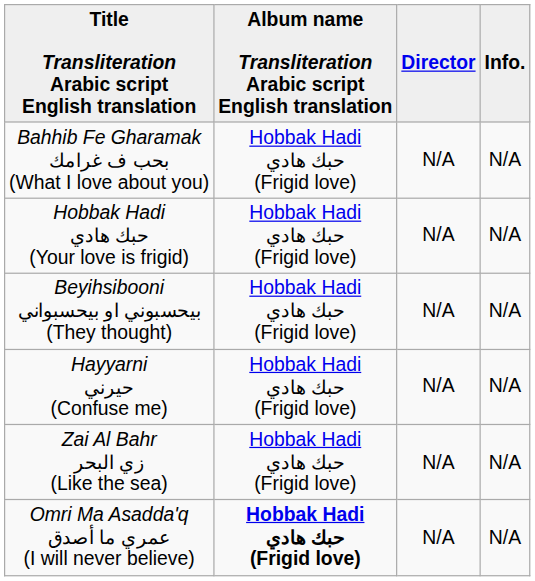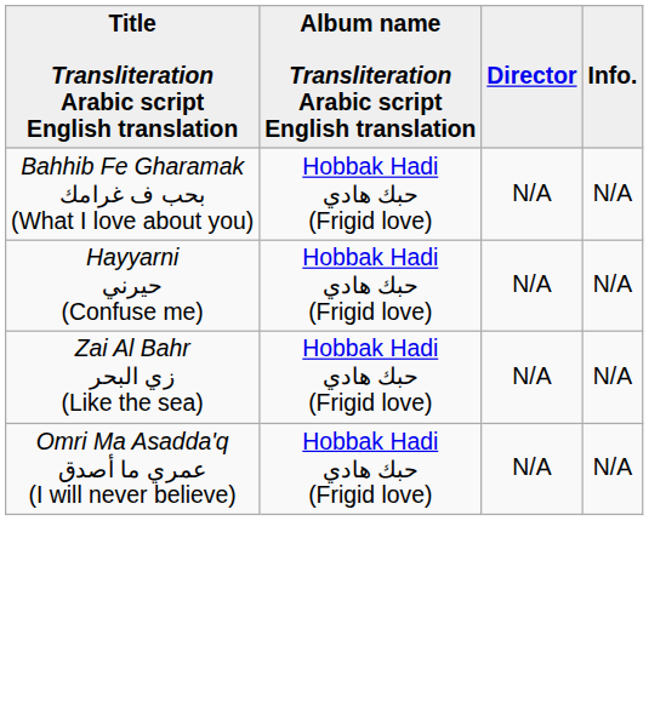 <table class="wikitable" style="text-align:center;">
 <tr>
 <th style="background:#efefef;">Title<br><br><em>Transliteration</em><br>Arabic script<br>English translation</th>
 <th style="background:#efefef;">Album name<br><br><em>Transliteration</em><br>Arabic script<br>English translation</th>
 <th style="background:#efefef;"><a href='#'>Director</a></th>
 <th style="background:#efefef;">Info.</th>
 </tr>
 <tr>
 <td><em>Bahhib Fe Gharamak</em><br>بحب ف غرامك<br>(What I love about you)</td>
-<td><a href='#'>Hobbak Hadi</a><br>حبك هادي<br>(Frigid love)</td>
-<td>N/A</td>
-<td>N/A</td>
-</tr>
-<tr>
-<td><em>Hobbak Hadi</em><br>حبك هادي<br>(Your love is frigid)</td>
-<td><a href='#'>Hobbak Hadi</a><br>حبك هادي<br>(Frigid love)</td>
-<td>N/A</td>
-<td>N/A</td>
-</tr>
-<tr>
-<td><em>Beyihsibooni</em><br>بيحسبوني او بيحسبواني<br>(They thought)</td>
 <td><a href='#'>Hobbak Hadi</a><br>حبك هادي<br>(Frigid love)</td>
 <td>N/A</td>
 <td>N/A</td>
 </tr>
 <tr>
 <td><em>Hayyarni</em><br>حيرني<br>(Confuse me)</td>
 <td><a href='#'>Hobbak Hadi</a><br>حبك هادي<br>(Frigid love)</td>
 <td>N/A</td>
 <td>N/A</td>
 </tr>
 <tr>
 <td><em>Zai Al Bahr</em><br>زي البحر<br>(Like the sea)</td>
 <td><a href='#'>Hobbak Hadi</a><br>حبك هادي<br>(Frigid love)</td>
 <td>N/A</td>
 <td>N/A</td>
 </tr>
 <tr>
 <td><em>Omri Ma Asadda'q</em><br>عمري ما أصدق<br>(I will never believe)</td>
-<td><strong><a href='#'>Hobbak Hadi</a><br>حبك هادي<br>(Frigid love)</strong></td>
+<td><a href='#'>Hobbak Hadi</a><br>حبك هادي<br>(Frigid love)</td>
 <td>N/A</td>
 <td>N/A</td>
 </tr>
 </table>
